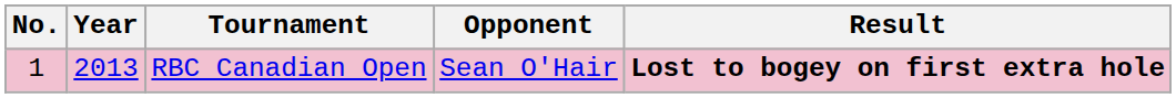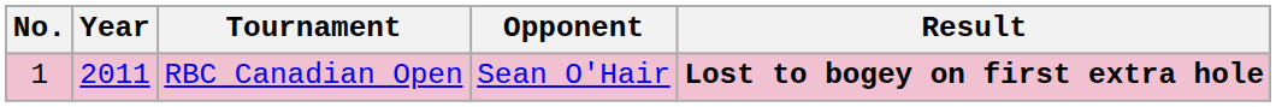 <table class="wikitable" style="font-size:95%;">
 <tr>
 <th>No.</th>
 <th>Year</th>
 <th>Tournament</th>
 <th>Opponent</th>
 <th>Result</th>
 </tr>
 <tr style="background:#F2C1D1;">
 <td align=center>1</td>
-<td><a href='#'>2013</a></td>
+<td><a href='#'>2011</a></td>
 <td><a href='#'>RBC Canadian Open</a></td>
 <td> <a href='#'>Sean O'Hair</a></td>
 <td><strong>Lost to bogey on first extra hole</strong></td>
 </tr>
 </table>
